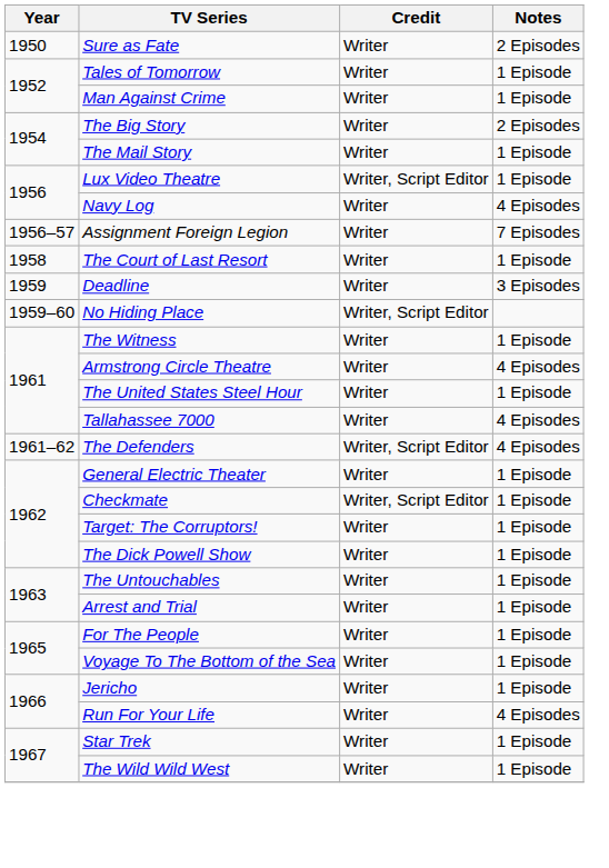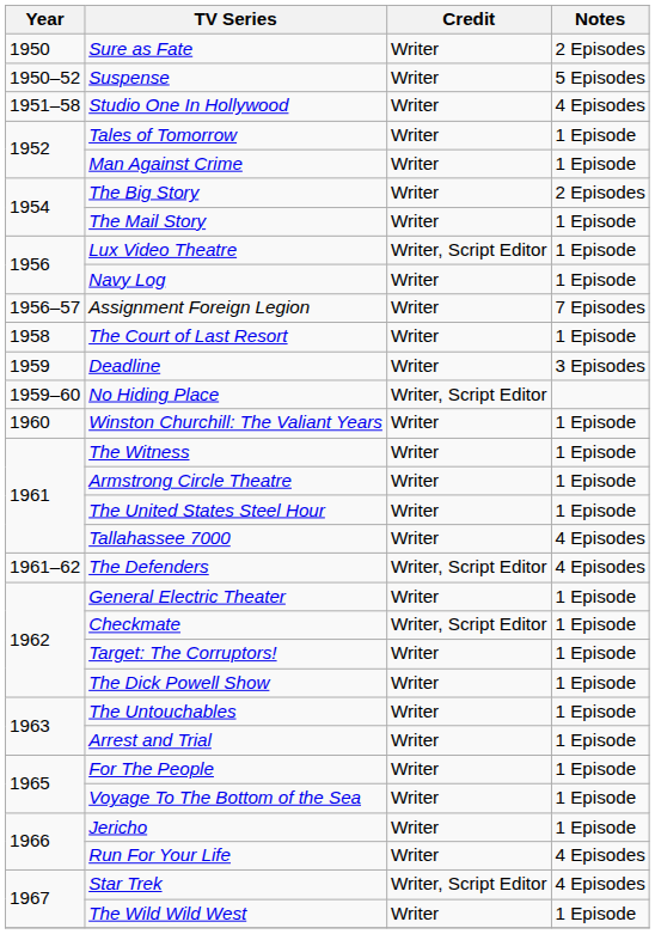 <table class="wikitable">
 <tr>
 <th>Year</th>
 <th>TV Series</th>
 <th>Credit</th>
 <th>Notes</th>
 </tr>
 <tr>
 <td>1950</td>
 <td><em><a href='#'>Sure as Fate</a></em></td>
 <td>Writer</td>
 <td>2 Episodes</td>
+</tr>
+<tr>
+<td>1950–52</td>
+<td><em><a href='#'>Suspense</a></em></td>
+<td>Writer</td>
+<td>5 Episodes</td>
+</tr>
+<tr>
+<td>1951–58</td>
+<td><em><a href='#'>Studio One In Hollywood</a></em></td>
+<td>Writer</td>
+<td>4 Episodes</td>
 </tr>
 <tr>
 <td rowspan=2>1952</td>
 <td><em><a href='#'>Tales of Tomorrow</a></em></td>
 <td>Writer</td>
 <td>1 Episode</td>
 </tr>
 <tr>
 <td><em><a href='#'>Man Against Crime</a></em></td>
 <td>Writer</td>
 <td>1 Episode</td>
 </tr>
 <tr>
 <td rowspan=2>1954</td>
 <td><em><a href='#'>The Big Story</a></em></td>
 <td>Writer</td>
 <td>2 Episodes</td>
 </tr>
 <tr>
 <td><em><a href='#'>The Mail Story</a></em></td>
 <td>Writer</td>
 <td>1 Episode</td>
 </tr>
 <tr>
 <td rowspan=2>1956</td>
 <td><em><a href='#'>Lux Video Theatre</a></em></td>
 <td>Writer, Script Editor</td>
 <td>1 Episode</td>
 </tr>
 <tr>
 <td><em><a href='#'>Navy Log</a></em></td>
 <td>Writer</td>
-<td>4 Episodes</td>
+<td>1 Episode</td>
 </tr>
 <tr>
 <td>1956–57</td>
 <td><em>Assignment Foreign Legion</em></td>
 <td>Writer</td>
 <td>7 Episodes</td>
 </tr>
 <tr>
 <td>1958</td>
 <td><em><a href='#'>The Court of Last Resort</a></em></td>
 <td>Writer</td>
 <td>1 Episode</td>
 </tr>
 <tr>
 <td>1959</td>
 <td><em><a href='#'>Deadline</a></em></td>
 <td>Writer</td>
 <td>3 Episodes</td>
 </tr>
 <tr>
 <td>1959–60</td>
 <td><em><a href='#'>No Hiding Place</a></em></td>
 <td>Writer, Script Editor</td>
 <td></td>
 </tr>
 <tr>
+<td>1960</td>
+<td><em><a href='#'>Winston Churchill: The Valiant Years</a></em></td>
+<td>Writer</td>
+<td>1 Episode</td>
+</tr>
+<tr>
 <td rowspan=4>1961</td>
 <td><em><a href='#'>The Witness</a></em></td>
 <td>Writer</td>
 <td>1 Episode</td>
 </tr>
 <tr>
 <td><em><a href='#'>Armstrong Circle Theatre</a></em></td>
 <td>Writer</td>
-<td>4 Episodes</td>
+<td>1 Episode</td>
 </tr>
 <tr>
 <td><em><a href='#'>The United States Steel Hour</a></em></td>
 <td>Writer</td>
 <td>1 Episode</td>
 </tr>
 <tr>
 <td><em><a href='#'>Tallahassee 7000</a></em></td>
 <td>Writer</td>
 <td>4 Episodes</td>
 </tr>
 <tr>
 <td>1961–62</td>
 <td><em><a href='#'>The Defenders</a></em></td>
 <td>Writer, Script Editor</td>
 <td>4 Episodes</td>
 </tr>
 <tr>
 <td rowspan=4>1962</td>
 <td><em><a href='#'>General Electric Theater</a></em></td>
 <td>Writer</td>
 <td>1 Episode</td>
 </tr>
 <tr>
 <td><em><a href='#'>Checkmate</a></em></td>
 <td>Writer, Script Editor</td>
 <td>1 Episode</td>
 </tr>
 <tr>
 <td><em><a href='#'>Target: The Corruptors!</a></em></td>
 <td>Writer</td>
 <td>1 Episode</td>
 </tr>
 <tr>
 <td><em><a href='#'>The Dick Powell Show</a></em></td>
 <td>Writer</td>
 <td>1 Episode</td>
 </tr>
 <tr>
 <td rowspan=2>1963</td>
 <td><em><a href='#'>The Untouchables</a></em></td>
 <td>Writer</td>
 <td>1 Episode</td>
 </tr>
 <tr>
 <td><em><a href='#'>Arrest and Trial</a></em></td>
 <td>Writer</td>
 <td>1 Episode</td>
 </tr>
 <tr>
 <td rowspan=2>1965</td>
 <td><em><a href='#'>For The People</a></em></td>
 <td>Writer</td>
 <td>1 Episode</td>
 </tr>
 <tr>
 <td><em><a href='#'>Voyage To The Bottom of the Sea</a></em></td>
 <td>Writer</td>
 <td>1 Episode</td>
 </tr>
 <tr>
 <td rowspan=2>1966</td>
 <td><em><a href='#'>Jericho</a></em></td>
 <td>Writer</td>
 <td>1 Episode</td>
 </tr>
 <tr>
 <td><em><a href='#'>Run For Your Life</a></em></td>
 <td>Writer</td>
 <td>4 Episodes</td>
 </tr>
 <tr>
 <td rowspan=2>1967</td>
 <td><em><a href='#'>Star Trek</a></em></td>
-<td>Writer</td>
-<td>1 Episode</td>
+<td>Writer, Script Editor</td>
+<td>4 Episodes</td>
 </tr>
 <tr>
 <td><em><a href='#'>The Wild Wild West</a></em></td>
 <td>Writer</td>
 <td>1 Episode</td>
 </tr>
 <tr>
 </tr>
 </table>
